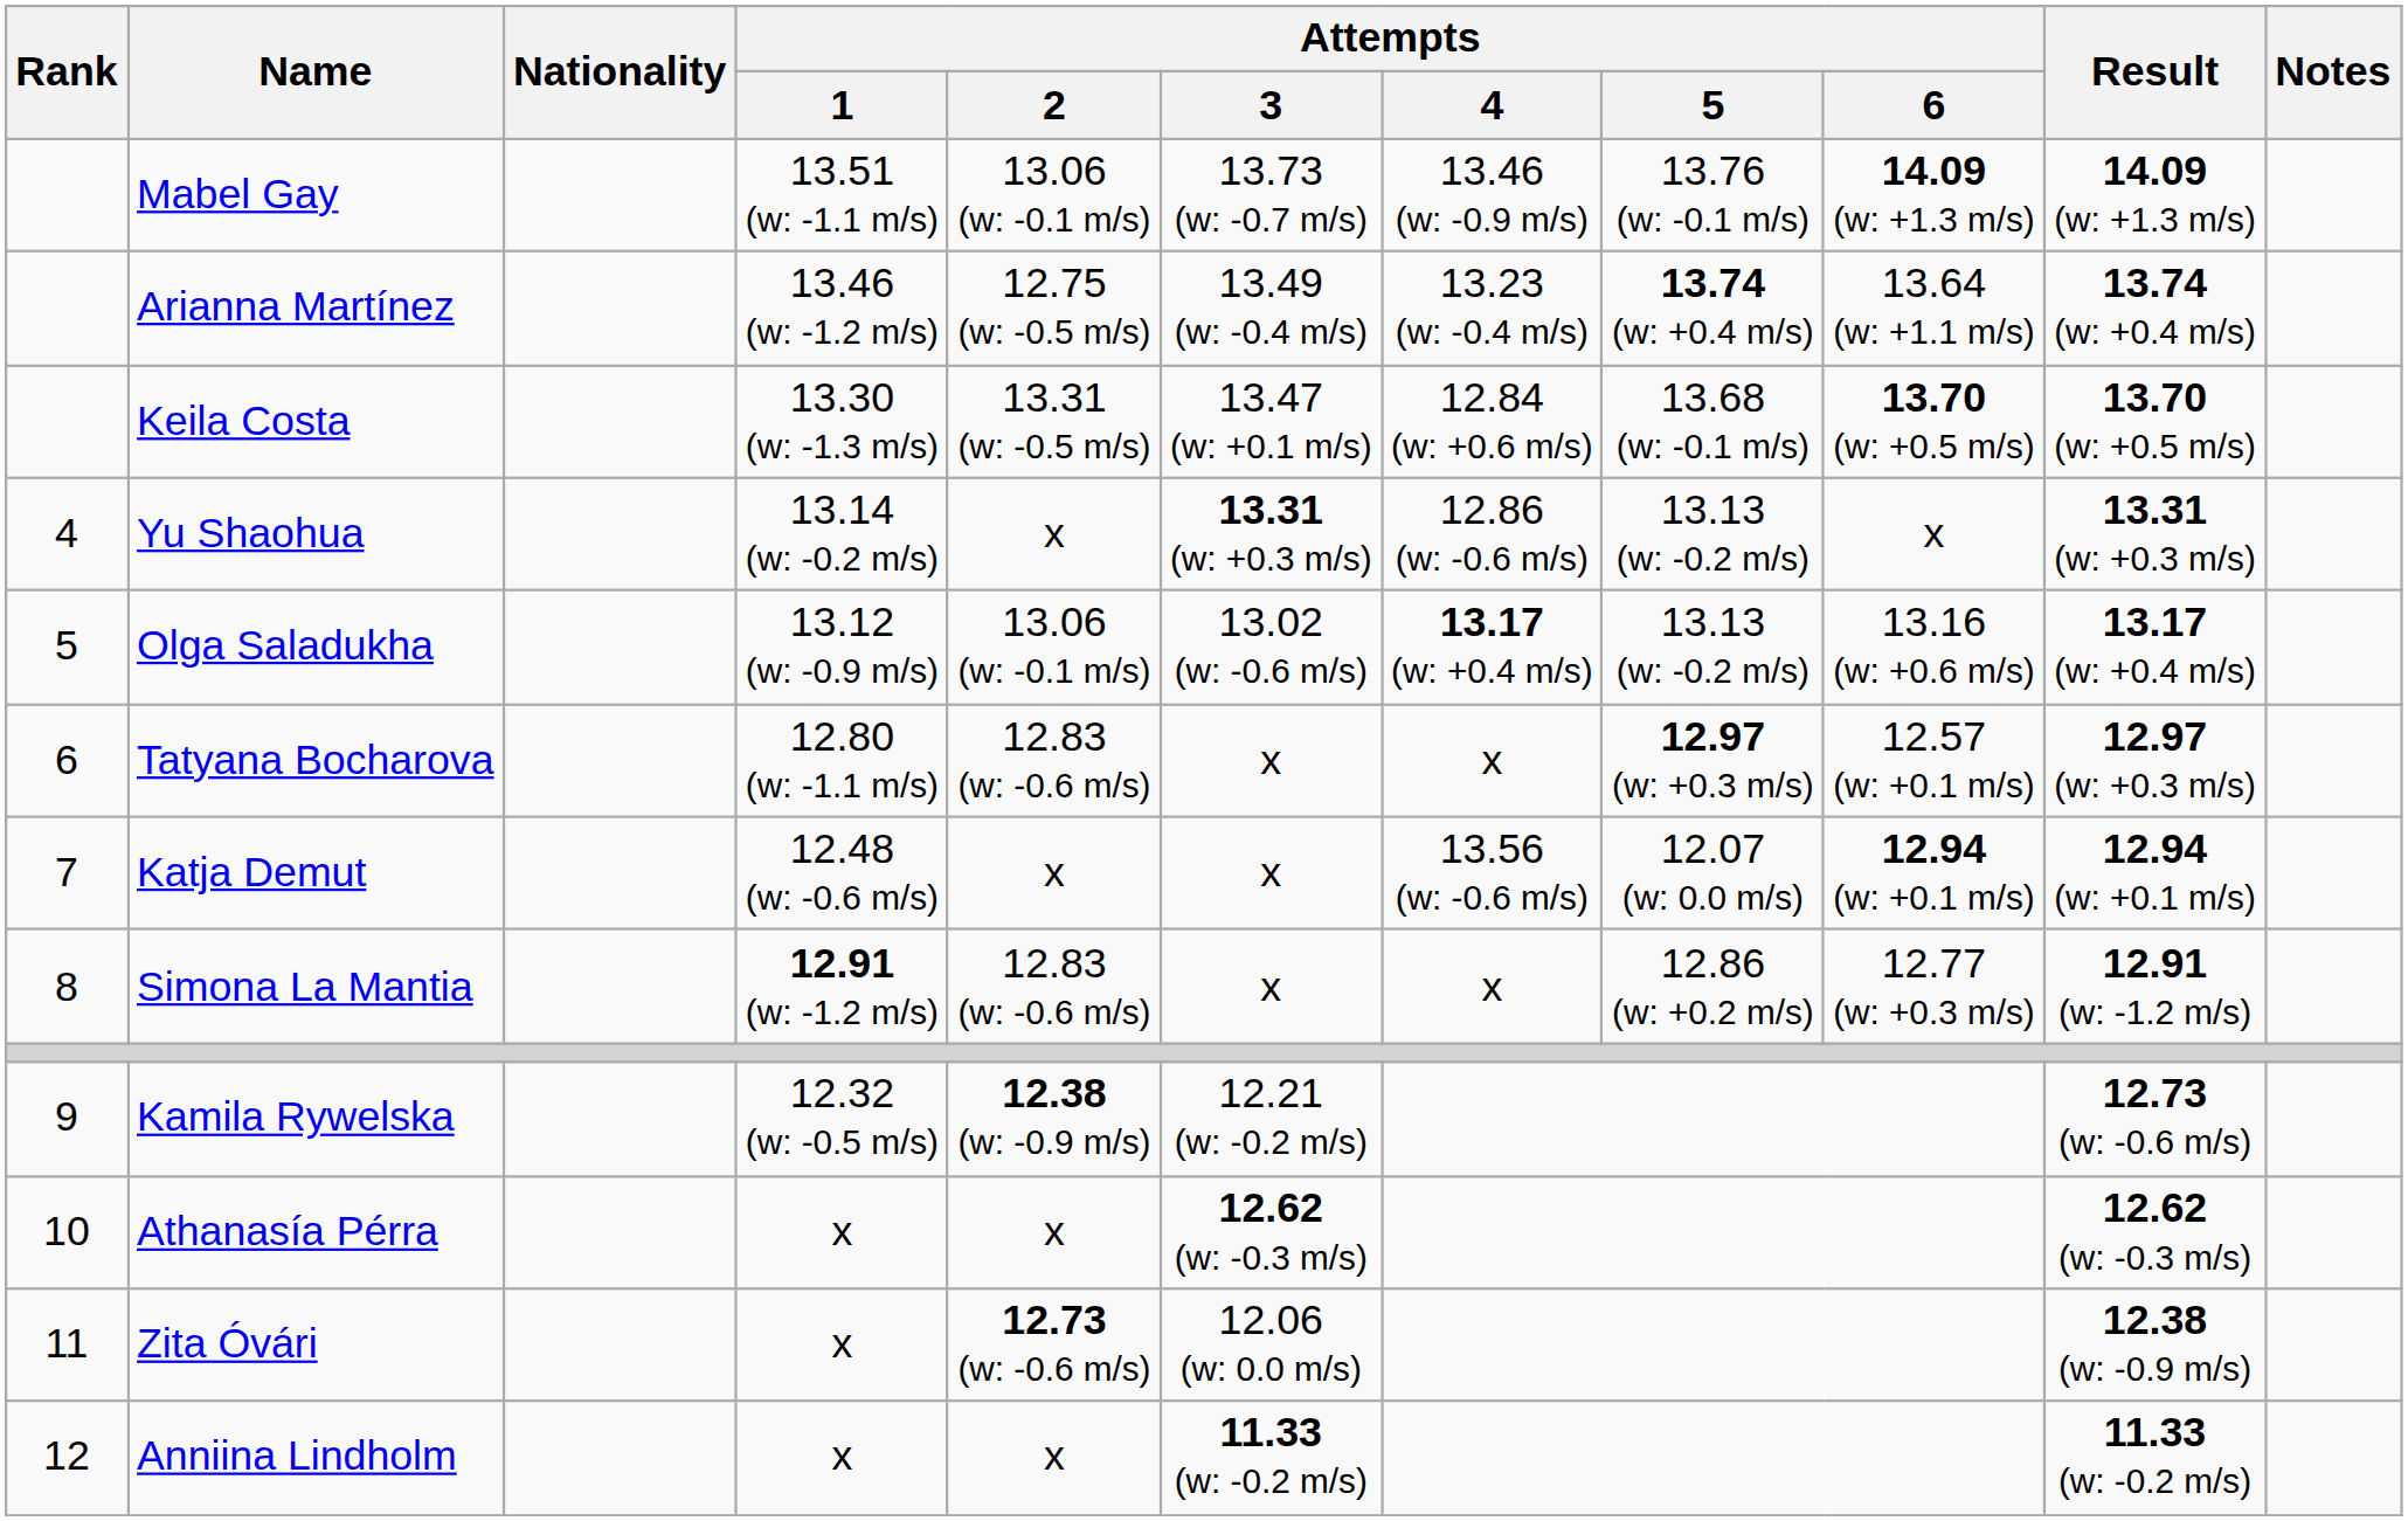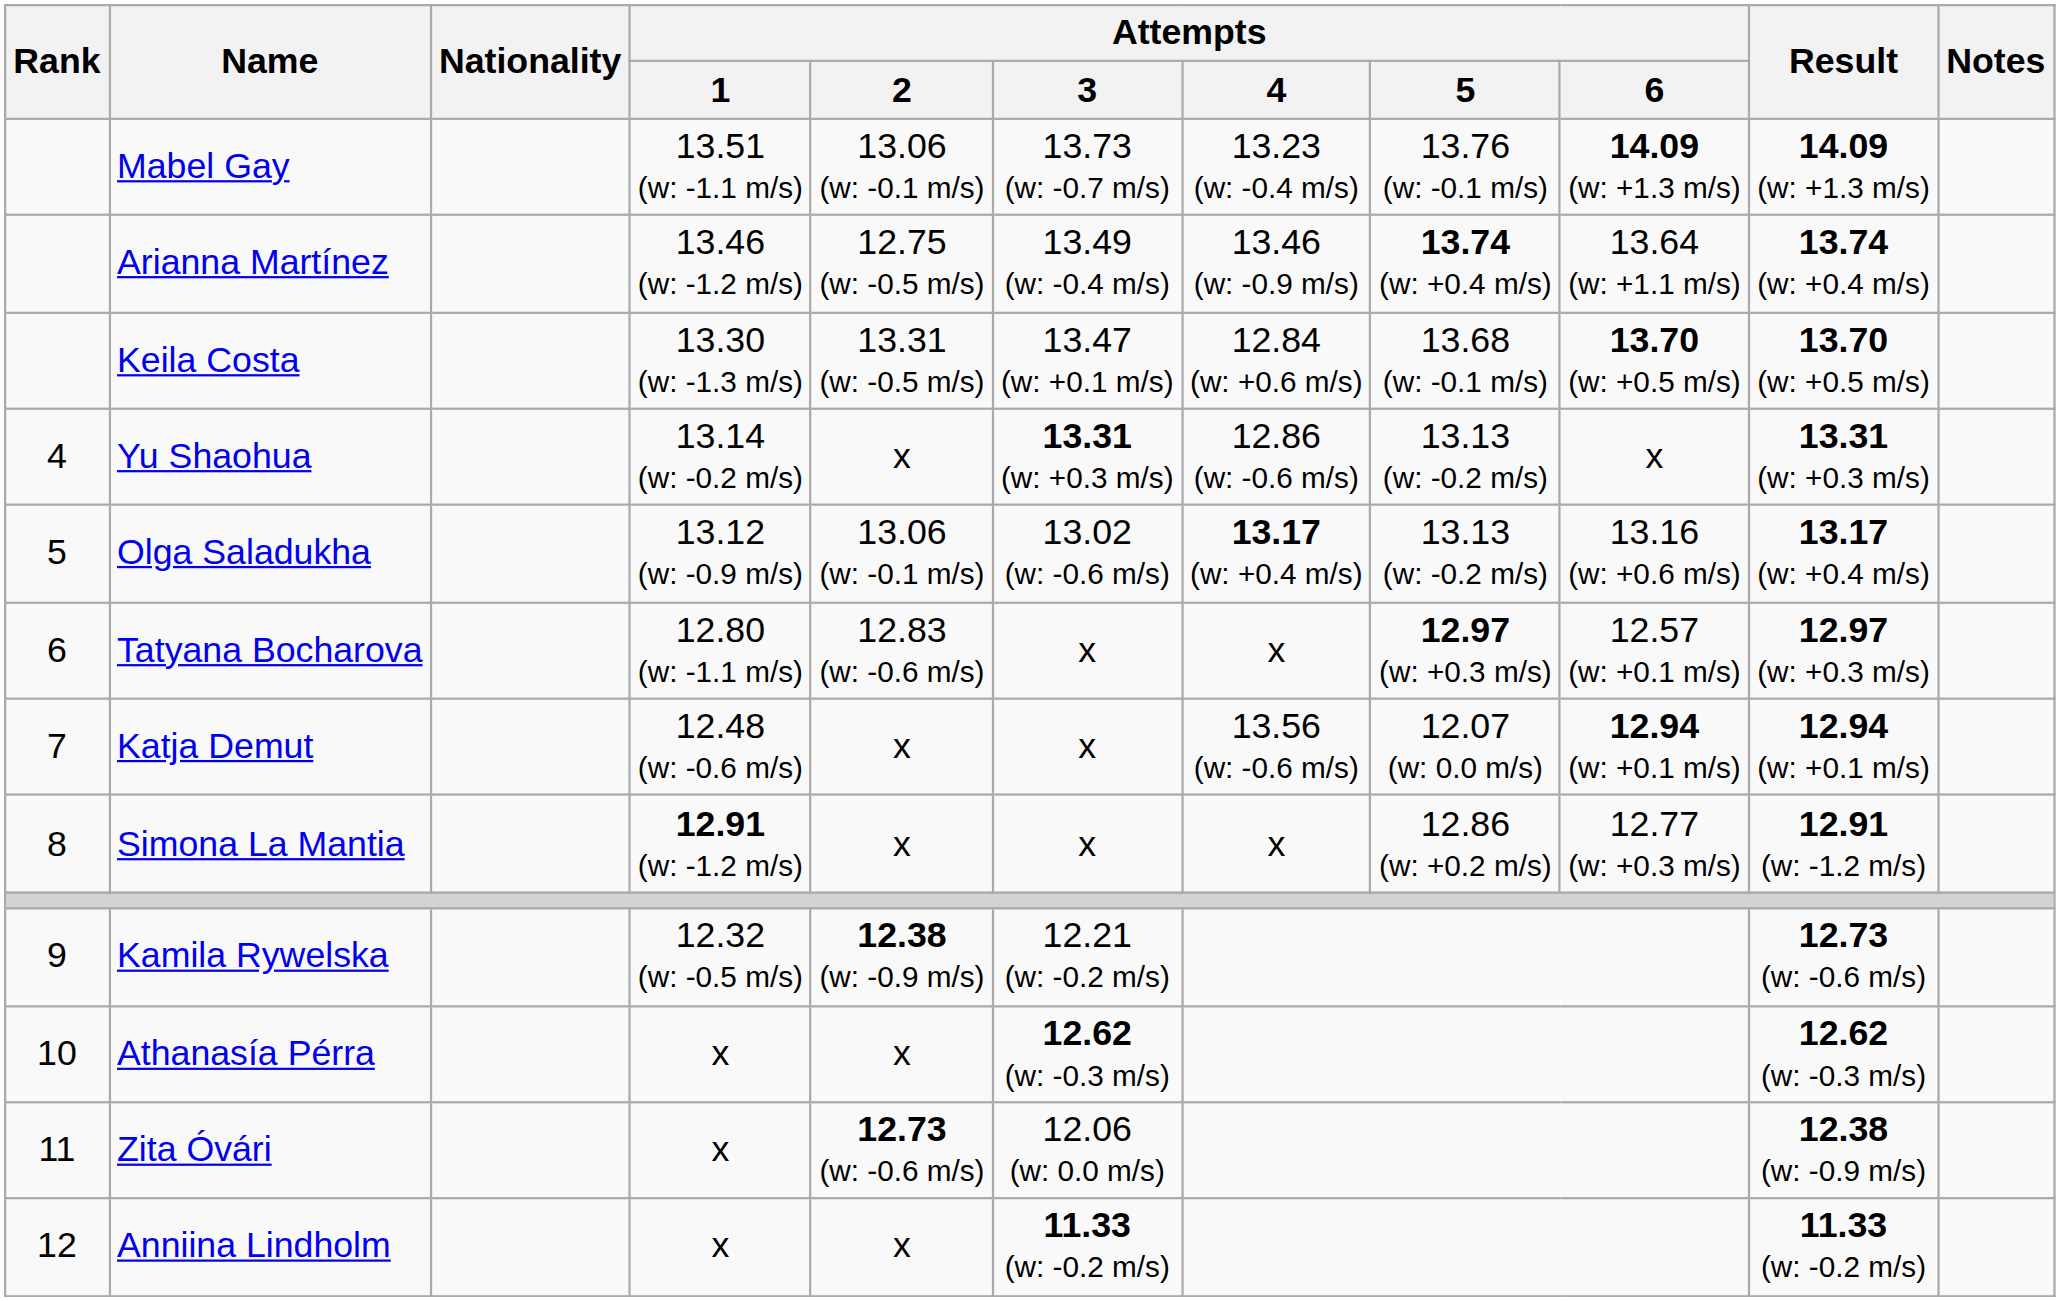 <table class="wikitable sortable" style="text-align:center">
 <tr>
 <th rowspan=2>Rank</th>
 <th rowspan=2>Name</th>
 <th rowspan=2>Nationality</th>
 <th colspan=6>Attempts</th>
 <th rowspan=2>Result</th>
 <th rowspan=2>Notes</th>
 </tr>
 <tr>
 <th>1</th>
 <th>2</th>
 <th>3</th>
 <th>4</th>
 <th>5</th>
 <th>6</th>
 </tr>
 <tr>
 <td></td>
 <td align=left><a href='#'>Mabel Gay</a></td>
 <td align=left></td>
 <td>13.51<br><small>(w: -1.1 m/s)</small></td>
 <td>13.06<br><small>(w: -0.1 m/s)</small></td>
 <td>13.73<br><small>(w: -0.7 m/s)</small></td>
-<td>13.46<br><small>(w: -0.9 m/s)</small></td>
+<td>13.23<br><small>(w: -0.4 m/s)</small></td>
 <td>13.76<br><small>(w: -0.1 m/s)</small></td>
 <td><strong>14.09</strong><br><small>(w: +1.3 m/s)</small></td>
 <td><strong>14.09</strong> <br><small>(w: +1.3 m/s)</small></td>
 <td></td>
 </tr>
 <tr>
 <td></td>
 <td align=left><a href='#'>Arianna Martínez</a></td>
 <td align=left></td>
 <td>13.46<br><small>(w: -1.2 m/s)</small></td>
 <td>12.75<br><small>(w: -0.5 m/s)</small></td>
 <td>13.49<br><small>(w: -0.4 m/s)</small></td>
-<td>13.23<br><small>(w: -0.4 m/s)</small></td>
+<td>13.46<br><small>(w: -0.9 m/s)</small></td>
 <td><strong>13.74</strong><br><small>(w: +0.4 m/s)</small></td>
 <td>13.64<br><small>(w: +1.1 m/s)</small></td>
 <td><strong>13.74</strong> <br><small>(w: +0.4 m/s)</small></td>
 <td></td>
 </tr>
 <tr>
 <td></td>
 <td align=left><a href='#'>Keila Costa</a></td>
 <td align=left></td>
 <td>13.30<br><small>(w: -1.3 m/s)</small></td>
 <td>13.31<br><small>(w: -0.5 m/s)</small></td>
 <td>13.47<br><small>(w: +0.1 m/s)</small></td>
 <td>12.84<br><small>(w: +0.6 m/s)</small></td>
 <td>13.68<br><small>(w: -0.1 m/s)</small></td>
 <td><strong>13.70</strong><br><small>(w: +0.5 m/s)</small></td>
 <td><strong>13.70</strong> <br><small>(w: +0.5 m/s)</small></td>
 <td></td>
 </tr>
 <tr>
 <td>4</td>
 <td align=left><a href='#'>Yu Shaohua</a></td>
 <td align=left></td>
 <td>13.14<br><small>(w: -0.2 m/s)</small></td>
 <td>x</td>
 <td><strong>13.31</strong><br><small>(w: +0.3 m/s)</small></td>
 <td>12.86<br><small>(w: -0.6 m/s)</small></td>
 <td>13.13<br><small>(w: -0.2 m/s)</small></td>
 <td>x</td>
 <td><strong>13.31</strong> <br><small>(w: +0.3 m/s)</small></td>
 <td></td>
 </tr>
 <tr>
 <td>5</td>
 <td align=left><a href='#'>Olga Saladukha</a></td>
 <td align=left></td>
 <td>13.12<br><small>(w: -0.9 m/s)</small></td>
 <td>13.06<br><small>(w: -0.1 m/s)</small></td>
 <td>13.02<br><small>(w: -0.6 m/s)</small></td>
 <td><strong>13.17</strong><br><small>(w: +0.4 m/s)</small></td>
 <td>13.13<br><small>(w: -0.2 m/s)</small></td>
 <td>13.16<br><small>(w: +0.6 m/s)</small></td>
 <td><strong>13.17</strong> <br><small>(w: +0.4 m/s)</small></td>
 <td></td>
 </tr>
 <tr>
 <td>6</td>
 <td align=left><a href='#'>Tatyana Bocharova</a></td>
 <td align=left></td>
 <td>12.80<br><small>(w: -1.1 m/s)</small></td>
 <td>12.83<br><small>(w: -0.6 m/s)</small></td>
 <td>x</td>
 <td>x</td>
 <td><strong>12.97</strong><br><small>(w: +0.3 m/s)</small></td>
 <td>12.57<br><small>(w: +0.1 m/s)</small></td>
 <td><strong>12.97</strong> <br><small>(w: +0.3 m/s)</small></td>
 <td></td>
 </tr>
 <tr>
 <td>7</td>
 <td align=left><a href='#'>Katja Demut</a></td>
 <td align=left></td>
 <td>12.48<br><small>(w: -0.6 m/s)</small></td>
 <td>x</td>
 <td>x</td>
 <td>13.56<br><small>(w: -0.6 m/s)</small></td>
 <td>12.07<br><small>(w: 0.0 m/s)</small></td>
 <td><strong>12.94</strong><br><small>(w: +0.1 m/s)</small></td>
 <td><strong>12.94</strong> <br><small>(w: +0.1 m/s)</small></td>
 <td></td>
 </tr>
 <tr>
 <td>8</td>
 <td align=left><a href='#'>Simona La Mantia</a></td>
 <td align=left></td>
 <td><strong>12.91</strong><br><small>(w: -1.2 m/s)</small></td>
-<td>12.83<br><small>(w: -0.6 m/s)</small></td>
+<td>x</td>
 <td>x</td>
 <td>x</td>
 <td>12.86<br><small>(w: +0.2 m/s)</small></td>
 <td>12.77<br><small>(w: +0.3 m/s)</small></td>
 <td><strong>12.91</strong> <br><small>(w: -1.2 m/s)</small></td>
 <td></td>
 </tr>
 <tr>
 <td colspan=11 bgcolor=lightgray></td>
 </tr>
 <tr>
 <td>9</td>
 <td align=left><a href='#'>Kamila Rywelska</a></td>
 <td align=left></td>
 <td>12.32<br><small>(w: -0.5 m/s)</small></td>
 <td><strong>12.38</strong><br><small>(w: -0.9 m/s)</small></td>
 <td>12.21<br><small>(w: -0.2 m/s)</small></td>
 <td colspan=3></td>
 <td><strong>12.73</strong> <br><small>(w: -0.6 m/s)</small></td>
 <td></td>
 </tr>
 <tr>
 <td>10</td>
 <td align=left><a href='#'>Athanasía Pérra</a></td>
 <td align=left></td>
 <td>x</td>
 <td>x</td>
 <td><strong>12.62</strong><br><small>(w: -0.3 m/s)</small></td>
 <td colspan=3></td>
 <td><strong>12.62</strong> <br><small>(w: -0.3 m/s)</small></td>
 <td></td>
 </tr>
 <tr>
 <td>11</td>
 <td align=left><a href='#'>Zita Óvári</a></td>
 <td align=left></td>
 <td>x</td>
 <td><strong>12.73</strong><br><small>(w: -0.6 m/s)</small></td>
 <td>12.06<br><small>(w: 0.0 m/s)</small></td>
 <td colspan=3></td>
 <td><strong>12.38</strong> <br><small>(w: -0.9 m/s)</small></td>
 <td></td>
 </tr>
 <tr>
 <td>12</td>
 <td align=left><a href='#'>Anniina Lindholm</a></td>
 <td align=left></td>
 <td>x</td>
 <td>x</td>
 <td><strong>11.33</strong><br><small>(w: -0.2 m/s)</small></td>
 <td colspan=3></td>
 <td><strong>11.33</strong> <br><small>(w: -0.2 m/s)</small></td>
 <td></td>
 </tr>
 </table>
